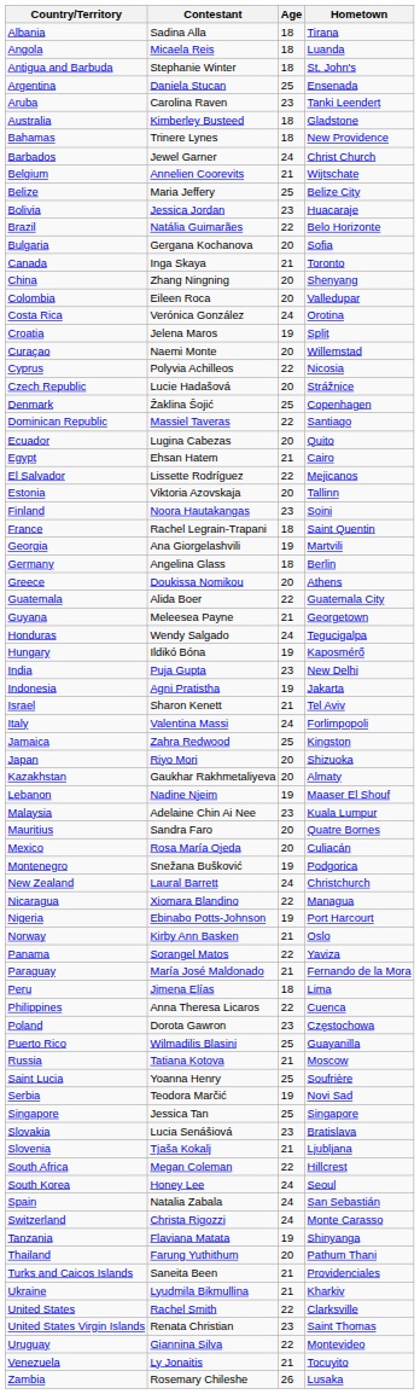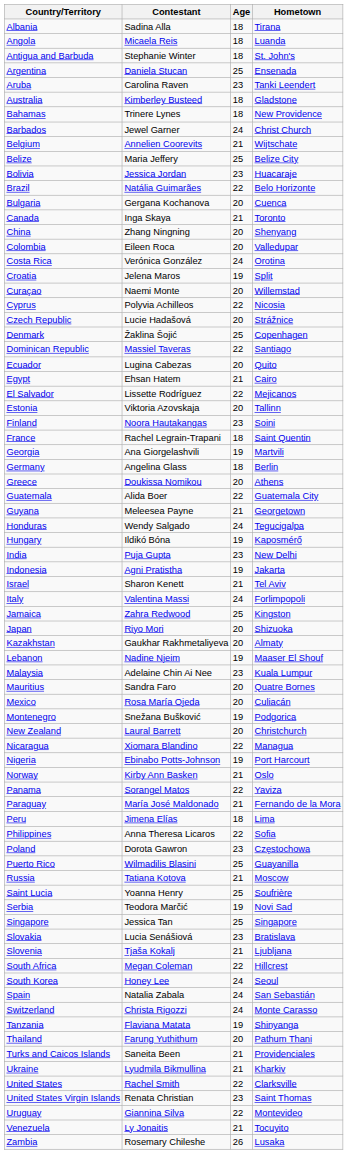 <table class="wikitable sortable" style="font-size: 95%;">
 <tr>
 <th>Country/Territory</th>
 <th>Contestant</th>
 <th>Age</th>
 <th>Hometown</th>
 </tr>
 <tr>
 <td> <a href='#'>Albania</a></td>
 <td>Sadina Alla</td>
 <td>18</td>
 <td><a href='#'>Tirana</a></td>
 </tr>
 <tr>
 <td> <a href='#'>Angola</a></td>
 <td><a href='#'>Micaela Reis</a></td>
 <td>18</td>
 <td><a href='#'>Luanda</a></td>
 </tr>
 <tr>
 <td> <a href='#'>Antigua and Barbuda</a></td>
 <td>Stephanie Winter</td>
 <td>18</td>
 <td><a href='#'>St. John's</a></td>
 </tr>
 <tr>
 <td> <a href='#'>Argentina</a></td>
 <td><a href='#'>Daniela Stucan</a></td>
 <td>25</td>
 <td><a href='#'>Ensenada</a></td>
 </tr>
 <tr>
 <td> <a href='#'>Aruba</a></td>
 <td>Carolina Raven</td>
 <td>23</td>
 <td><a href='#'>Tanki Leendert</a></td>
 </tr>
 <tr>
 <td> <a href='#'>Australia</a></td>
 <td><a href='#'>Kimberley Busteed</a></td>
 <td>18</td>
 <td><a href='#'>Gladstone</a></td>
 </tr>
 <tr>
 <td> <a href='#'>Bahamas</a></td>
 <td>Trinere Lynes</td>
 <td>18</td>
 <td><a href='#'>New Providence</a></td>
 </tr>
 <tr>
 <td> <a href='#'>Barbados</a></td>
 <td>Jewel Garner</td>
 <td>24</td>
 <td><a href='#'>Christ Church</a></td>
 </tr>
 <tr>
 <td> <a href='#'>Belgium</a></td>
 <td><a href='#'>Annelien Coorevits</a></td>
 <td>21</td>
 <td><a href='#'>Wijtschate</a></td>
 </tr>
 <tr>
 <td> <a href='#'>Belize</a></td>
 <td>Maria Jeffery</td>
 <td>25</td>
 <td><a href='#'>Belize City</a></td>
 </tr>
 <tr>
 <td> <a href='#'>Bolivia</a></td>
 <td><a href='#'>Jessica Jordan</a></td>
 <td>23</td>
 <td><a href='#'>Huacaraje</a></td>
 </tr>
 <tr>
 <td> <a href='#'>Brazil</a></td>
 <td><a href='#'>Natália Guimarães</a></td>
 <td>22</td>
 <td><a href='#'>Belo Horizonte</a></td>
 </tr>
 <tr>
 <td> <a href='#'>Bulgaria</a></td>
 <td>Gergana Kochanova</td>
 <td>20</td>
-<td><a href='#'>Sofia</a></td>
+<td><a href='#'>Cuenca</a></td>
 </tr>
 <tr>
 <td> <a href='#'>Canada</a></td>
 <td>Inga Skaya</td>
 <td>21</td>
 <td><a href='#'>Toronto</a></td>
 </tr>
 <tr>
 <td> <a href='#'>China</a></td>
 <td>Zhang Ningning</td>
 <td>20</td>
 <td><a href='#'>Shenyang</a></td>
 </tr>
 <tr>
 <td> <a href='#'>Colombia</a></td>
 <td>Eileen Roca</td>
 <td>20</td>
 <td><a href='#'>Valledupar</a></td>
 </tr>
 <tr>
 <td> <a href='#'>Costa Rica</a></td>
 <td>Verónica González</td>
 <td>24</td>
 <td><a href='#'>Orotina</a></td>
 </tr>
 <tr>
 <td> <a href='#'>Croatia</a></td>
 <td>Jelena Maros</td>
 <td>19</td>
 <td><a href='#'>Split</a></td>
 </tr>
 <tr>
 <td> <a href='#'>Curaçao</a></td>
 <td>Naemi Monte</td>
 <td>20</td>
 <td><a href='#'>Willemstad</a></td>
 </tr>
 <tr>
 <td> <a href='#'>Cyprus</a></td>
 <td>Polyvia Achilleos</td>
 <td>22</td>
 <td><a href='#'>Nicosia</a></td>
 </tr>
 <tr>
 <td> <a href='#'>Czech Republic</a></td>
 <td>Lucie Hadašová</td>
 <td>20</td>
 <td><a href='#'>Strážnice</a></td>
 </tr>
 <tr>
 <td> <a href='#'>Denmark</a></td>
 <td>Žaklina Šojić</td>
 <td>25</td>
 <td><a href='#'>Copenhagen</a></td>
 </tr>
 <tr>
 <td> <a href='#'>Dominican Republic</a></td>
 <td><a href='#'>Massiel Taveras</a></td>
 <td>22</td>
 <td><a href='#'>Santiago</a></td>
 </tr>
 <tr>
 <td> <a href='#'>Ecuador</a></td>
 <td>Lugina Cabezas</td>
 <td>20</td>
 <td><a href='#'>Quito</a></td>
 </tr>
 <tr>
 <td> <a href='#'>Egypt</a></td>
 <td>Ehsan Hatem</td>
 <td>21</td>
 <td><a href='#'>Cairo</a></td>
 </tr>
 <tr>
 <td> <a href='#'>El Salvador</a></td>
 <td>Lissette Rodríguez</td>
 <td>22</td>
 <td><a href='#'>Mejicanos</a></td>
 </tr>
 <tr>
 <td> <a href='#'>Estonia</a></td>
 <td>Viktoria Azovskaja</td>
 <td>20</td>
 <td><a href='#'>Tallinn</a></td>
 </tr>
 <tr>
 <td> <a href='#'>Finland</a></td>
 <td><a href='#'>Noora Hautakangas</a></td>
 <td>23</td>
 <td><a href='#'>Soini</a></td>
 </tr>
 <tr>
 <td> <a href='#'>France</a></td>
 <td>Rachel Legrain-Trapani</td>
 <td>18</td>
 <td><a href='#'>Saint Quentin</a></td>
 </tr>
 <tr>
 <td> <a href='#'>Georgia</a></td>
 <td>Ana Giorgelashvili</td>
 <td>19</td>
 <td><a href='#'>Martvili</a></td>
 </tr>
 <tr>
 <td> <a href='#'>Germany</a></td>
 <td>Angelina Glass</td>
 <td>18</td>
 <td><a href='#'>Berlin</a></td>
 </tr>
 <tr>
 <td> <a href='#'>Greece</a></td>
 <td><a href='#'>Doukissa Nomikou</a></td>
 <td>20</td>
 <td><a href='#'>Athens</a></td>
 </tr>
 <tr>
 <td> <a href='#'>Guatemala</a></td>
 <td>Alida Boer</td>
 <td>22</td>
 <td><a href='#'>Guatemala City</a></td>
 </tr>
 <tr>
 <td> <a href='#'>Guyana</a></td>
 <td>Meleesea Payne</td>
 <td>21</td>
 <td><a href='#'>Georgetown</a></td>
 </tr>
 <tr>
 <td> <a href='#'>Honduras</a></td>
 <td>Wendy Salgado</td>
 <td>24</td>
 <td><a href='#'>Tegucigalpa</a></td>
 </tr>
 <tr>
 <td> <a href='#'>Hungary</a></td>
 <td>Ildikó Bóna</td>
 <td>19</td>
 <td><a href='#'>Kaposmérő</a></td>
 </tr>
 <tr>
 <td> <a href='#'>India</a></td>
 <td><a href='#'>Puja Gupta</a></td>
 <td>23</td>
 <td><a href='#'>New Delhi</a></td>
 </tr>
 <tr>
 <td> <a href='#'>Indonesia</a></td>
 <td><a href='#'>Agni Pratistha</a></td>
 <td>19</td>
 <td><a href='#'>Jakarta</a></td>
 </tr>
 <tr>
 <td> <a href='#'>Israel</a></td>
 <td>Sharon Kenett</td>
 <td>21</td>
 <td><a href='#'>Tel Aviv</a></td>
 </tr>
 <tr>
 <td> <a href='#'>Italy</a></td>
 <td><a href='#'>Valentina Massi</a></td>
 <td>24</td>
 <td><a href='#'>Forlimpopoli</a></td>
 </tr>
 <tr>
 <td> <a href='#'>Jamaica</a></td>
 <td><a href='#'>Zahra Redwood</a></td>
 <td>25</td>
 <td><a href='#'>Kingston</a></td>
 </tr>
 <tr>
 <td> <a href='#'>Japan</a></td>
 <td><a href='#'>Riyo Mori</a></td>
 <td>20</td>
 <td><a href='#'>Shizuoka</a></td>
 </tr>
 <tr>
 <td> <a href='#'>Kazakhstan</a></td>
 <td>Gaukhar Rakhmetaliyeva</td>
 <td>20</td>
 <td><a href='#'>Almaty</a></td>
 </tr>
 <tr>
 <td> <a href='#'>Lebanon</a></td>
 <td><a href='#'>Nadine Njeim</a></td>
 <td>19</td>
 <td><a href='#'>Maaser El Shouf</a></td>
 </tr>
 <tr>
 <td> <a href='#'>Malaysia</a></td>
 <td>Adelaine Chin Ai Nee</td>
 <td>23</td>
 <td><a href='#'>Kuala Lumpur</a></td>
 </tr>
 <tr>
 <td> <a href='#'>Mauritius</a></td>
 <td>Sandra Faro</td>
 <td>20</td>
 <td><a href='#'>Quatre Bornes</a></td>
 </tr>
 <tr>
 <td> <a href='#'>Mexico</a></td>
 <td><a href='#'>Rosa María Ojeda</a></td>
 <td>20</td>
 <td><a href='#'>Culiacán</a></td>
 </tr>
 <tr>
 <td> <a href='#'>Montenegro</a></td>
 <td>Snežana Bušković</td>
 <td>19</td>
 <td><a href='#'>Podgorica</a></td>
 </tr>
 <tr>
 <td> <a href='#'>New Zealand</a></td>
 <td><a href='#'>Laural Barrett</a></td>
-<td>24</td>
+<td>20</td>
 <td><a href='#'>Christchurch</a></td>
 </tr>
 <tr>
 <td> <a href='#'>Nicaragua</a></td>
 <td><a href='#'>Xiomara Blandino</a></td>
 <td>22</td>
 <td><a href='#'>Managua</a></td>
 </tr>
 <tr>
 <td> <a href='#'>Nigeria</a></td>
 <td><a href='#'>Ebinabo Potts-Johnson</a></td>
 <td>19</td>
 <td><a href='#'>Port Harcourt</a></td>
 </tr>
 <tr>
 <td> <a href='#'>Norway</a></td>
 <td><a href='#'>Kirby Ann Basken</a></td>
 <td>21</td>
 <td><a href='#'>Oslo</a></td>
 </tr>
 <tr>
 <td> <a href='#'>Panama</a></td>
 <td><a href='#'>Sorangel Matos</a></td>
 <td>22</td>
 <td><a href='#'>Yaviza</a></td>
 </tr>
 <tr>
 <td> <a href='#'>Paraguay</a></td>
 <td><a href='#'>María José Maldonado</a></td>
 <td>21</td>
 <td><a href='#'>Fernando de la Mora</a></td>
 </tr>
 <tr>
 <td> <a href='#'>Peru</a></td>
 <td><a href='#'>Jimena Elías</a></td>
 <td>18</td>
 <td><a href='#'>Lima</a></td>
 </tr>
 <tr>
 <td> <a href='#'>Philippines</a></td>
 <td>Anna Theresa Licaros</td>
 <td>22</td>
-<td><a href='#'>Cuenca</a></td>
+<td><a href='#'>Sofia</a></td>
 </tr>
 <tr>
 <td> <a href='#'>Poland</a></td>
 <td>Dorota Gawron</td>
 <td>23</td>
 <td><a href='#'>Częstochowa</a></td>
 </tr>
 <tr>
 <td> <a href='#'>Puerto Rico</a></td>
 <td><a href='#'>Wilmadilis Blasini</a></td>
 <td>25</td>
 <td><a href='#'>Guayanilla</a></td>
 </tr>
 <tr>
 <td> <a href='#'>Russia</a></td>
 <td><a href='#'>Tatiana Kotova</a></td>
 <td>21</td>
 <td><a href='#'>Moscow</a></td>
 </tr>
 <tr>
 <td> <a href='#'>Saint Lucia</a></td>
 <td>Yoanna Henry</td>
 <td>25</td>
 <td><a href='#'>Soufrière</a></td>
 </tr>
 <tr>
 <td> <a href='#'>Serbia</a></td>
 <td>Teodora Marčić</td>
 <td>19</td>
 <td><a href='#'>Novi Sad</a></td>
 </tr>
 <tr>
 <td> <a href='#'>Singapore</a></td>
 <td>Jessica Tan</td>
 <td>25</td>
 <td><a href='#'>Singapore</a></td>
 </tr>
 <tr>
 <td> <a href='#'>Slovakia</a></td>
 <td>Lucia Senášiová</td>
 <td>23</td>
 <td><a href='#'>Bratislava</a></td>
 </tr>
 <tr>
 <td> <a href='#'>Slovenia</a></td>
 <td><a href='#'>Tjaša Kokalj</a></td>
 <td>21</td>
 <td><a href='#'>Ljubljana</a></td>
 </tr>
 <tr>
 <td> <a href='#'>South Africa</a></td>
 <td><a href='#'>Megan Coleman</a></td>
 <td>22</td>
 <td><a href='#'>Hillcrest</a></td>
 </tr>
 <tr>
 <td> <a href='#'>South Korea</a></td>
 <td><a href='#'>Honey Lee</a></td>
 <td>24</td>
 <td><a href='#'>Seoul</a></td>
 </tr>
 <tr>
 <td> <a href='#'>Spain</a></td>
 <td>Natalia Zabala</td>
 <td>24</td>
 <td><a href='#'>San Sebastián</a></td>
 </tr>
 <tr>
 <td> <a href='#'>Switzerland</a></td>
 <td><a href='#'>Christa Rigozzi</a></td>
 <td>24</td>
 <td><a href='#'>Monte Carasso</a></td>
 </tr>
 <tr>
 <td> <a href='#'>Tanzania</a></td>
 <td><a href='#'>Flaviana Matata</a></td>
 <td>19</td>
 <td><a href='#'>Shinyanga</a></td>
 </tr>
 <tr>
 <td> <a href='#'>Thailand</a></td>
 <td><a href='#'>Farung Yuthithum</a></td>
 <td>20</td>
 <td><a href='#'>Pathum Thani</a></td>
 </tr>
 <tr>
 <td> <a href='#'>Turks and Caicos Islands</a></td>
 <td>Saneita Been</td>
 <td>21</td>
 <td><a href='#'>Providenciales</a></td>
 </tr>
 <tr>
 <td> <a href='#'>Ukraine</a></td>
 <td><a href='#'>Lyudmila Bikmullina</a></td>
 <td>21</td>
 <td><a href='#'>Kharkiv</a></td>
 </tr>
 <tr>
 <td> <a href='#'>United States</a></td>
 <td><a href='#'>Rachel Smith</a></td>
 <td>22</td>
 <td><a href='#'>Clarksville</a></td>
 </tr>
 <tr>
 <td> <a href='#'>United States Virgin Islands</a></td>
 <td>Renata Christian</td>
 <td>23</td>
 <td><a href='#'>Saint Thomas</a></td>
 </tr>
 <tr>
 <td> <a href='#'>Uruguay</a></td>
 <td><a href='#'>Giannina Silva</a></td>
 <td>22</td>
 <td><a href='#'>Montevideo</a></td>
 </tr>
 <tr>
 <td> <a href='#'>Venezuela</a></td>
 <td><a href='#'>Ly Jonaitis</a></td>
 <td>21</td>
 <td><a href='#'>Tocuyito</a></td>
 </tr>
 <tr>
 <td> <a href='#'>Zambia</a></td>
 <td>Rosemary Chileshe</td>
 <td>26</td>
 <td><a href='#'>Lusaka</a></td>
 </tr>
 </table>
